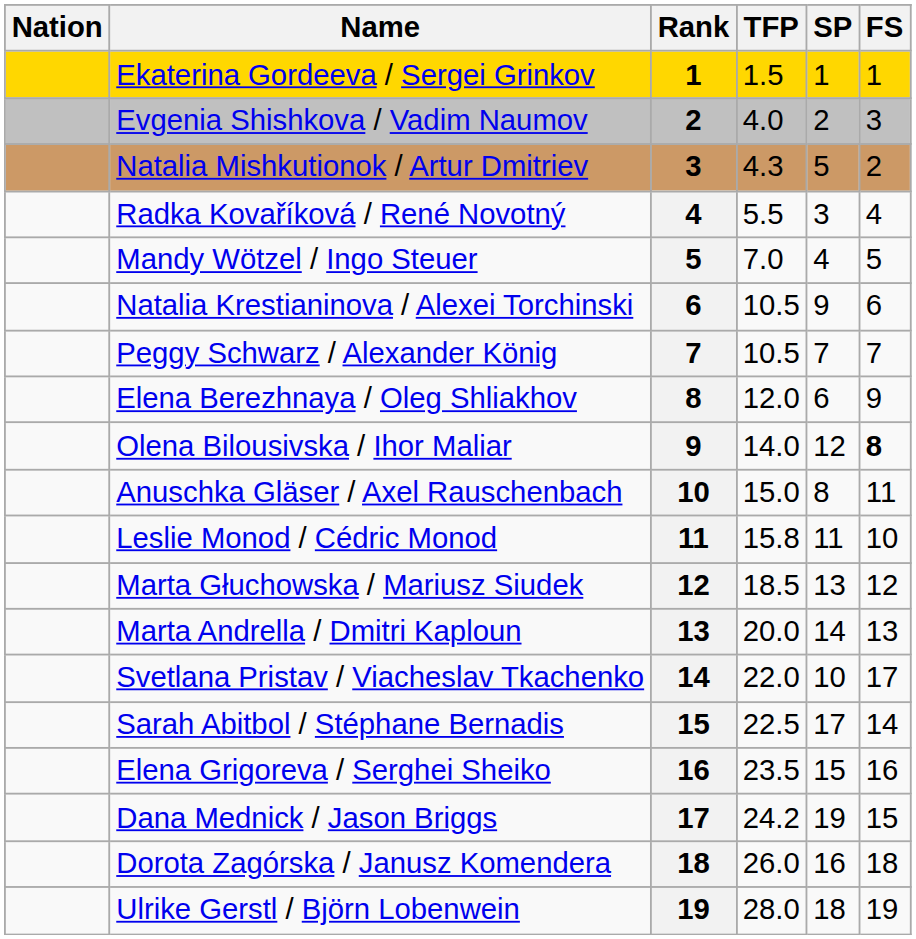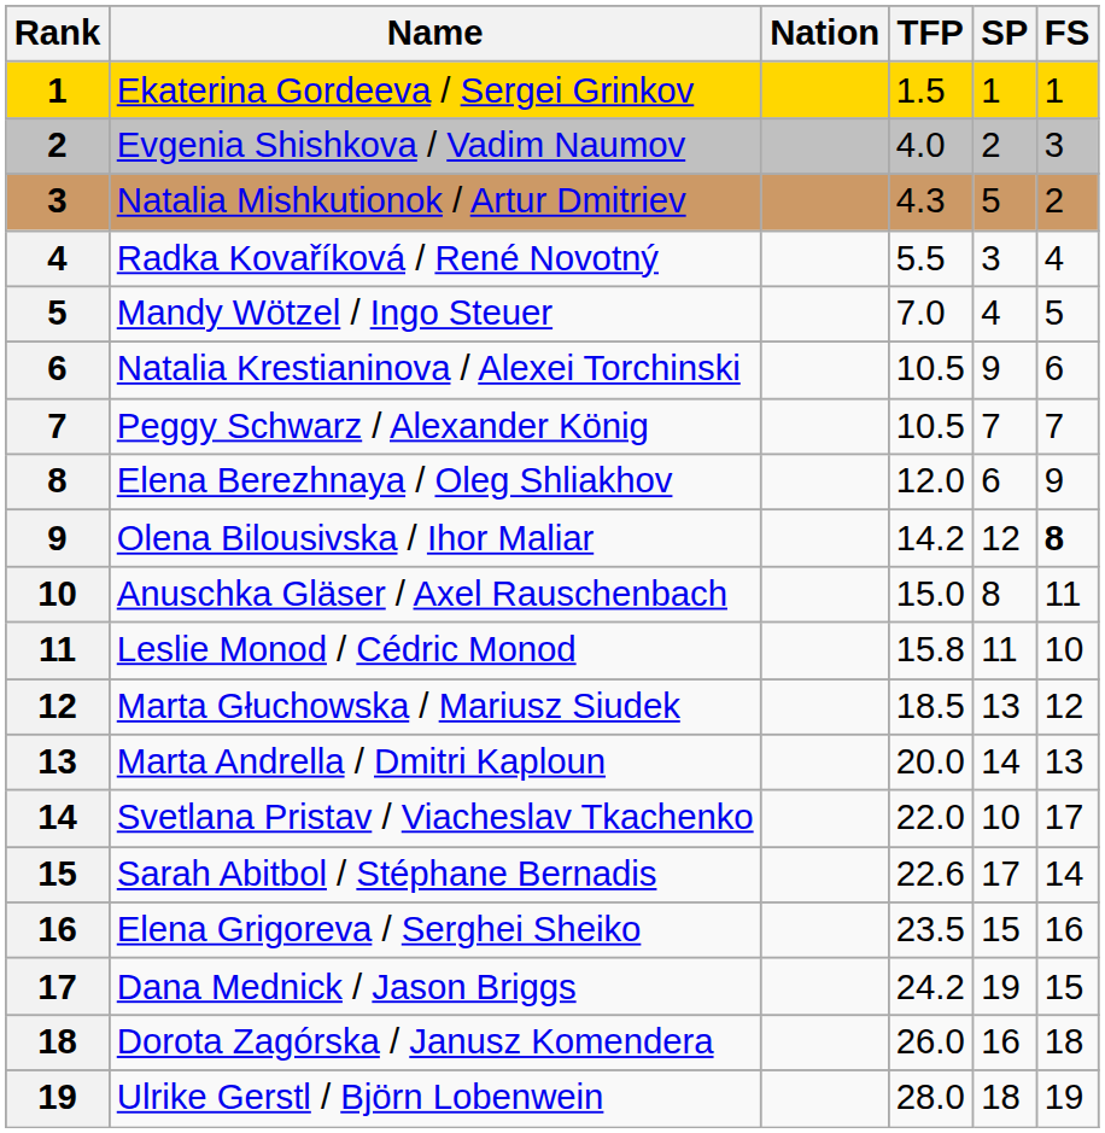 <table class="wikitable">
 <tr>
+<th>Rank</th>
+<th>Name</th>
 <th>Nation</th>
-<th>Name</th>
-<th>Rank</th>
 <th>TFP</th>
 <th>SP</th>
 <th>FS</th>
 </tr>
 <tr bgcolor="gold">
+<td align="center"><strong>1</strong></td>
+<td><a href='#'>Ekaterina Gordeeva</a> / <a href='#'>Sergei Grinkov</a></td>
 <td></td>
-<td><a href='#'>Ekaterina Gordeeva</a> / <a href='#'>Sergei Grinkov</a></td>
-<td align="center"><strong>1</strong></td>
 <td>1.5</td>
 <td>1</td>
 <td>1</td>
 </tr>
 <tr bgcolor="silver">
+<td align="center"><strong>2</strong></td>
+<td><a href='#'>Evgenia Shishkova</a> / <a href='#'>Vadim Naumov</a></td>
 <td></td>
-<td><a href='#'>Evgenia Shishkova</a> / <a href='#'>Vadim Naumov</a></td>
-<td align="center"><strong>2</strong></td>
 <td>4.0</td>
 <td>2</td>
 <td>3</td>
 </tr>
 <tr bgcolor="cc9966">
+<td align="center"><strong>3</strong></td>
+<td><a href='#'>Natalia Mishkutionok</a> / <a href='#'>Artur Dmitriev</a></td>
 <td></td>
-<td><a href='#'>Natalia Mishkutionok</a> / <a href='#'>Artur Dmitriev</a></td>
-<td align="center"><strong>3</strong></td>
 <td>4.3</td>
 <td>5</td>
 <td>2</td>
 </tr>
 <tr>
+<th>4</th>
+<td><a href='#'>Radka Kovaříková</a> / <a href='#'>René Novotný</a></td>
 <td></td>
-<td><a href='#'>Radka Kovaříková</a> / <a href='#'>René Novotný</a></td>
-<th>4</th>
 <td>5.5</td>
 <td>3</td>
 <td>4</td>
 </tr>
 <tr>
+<th>5</th>
+<td><a href='#'>Mandy Wötzel</a> / <a href='#'>Ingo Steuer</a></td>
 <td></td>
-<td><a href='#'>Mandy Wötzel</a> / <a href='#'>Ingo Steuer</a></td>
-<th>5</th>
 <td>7.0</td>
 <td>4</td>
 <td>5</td>
 </tr>
 <tr>
+<th>6</th>
+<td><a href='#'>Natalia Krestianinova</a> / <a href='#'>Alexei Torchinski</a></td>
 <td></td>
-<td><a href='#'>Natalia Krestianinova</a> / <a href='#'>Alexei Torchinski</a></td>
-<th>6</th>
 <td>10.5</td>
 <td>9</td>
 <td>6</td>
 </tr>
 <tr>
+<th>7</th>
+<td><a href='#'>Peggy Schwarz</a> / <a href='#'>Alexander König</a></td>
 <td></td>
-<td><a href='#'>Peggy Schwarz</a> / <a href='#'>Alexander König</a></td>
-<th>7</th>
 <td>10.5</td>
 <td>7</td>
 <td>7</td>
 </tr>
 <tr>
+<th>8</th>
+<td><a href='#'>Elena Berezhnaya</a> / <a href='#'>Oleg Shliakhov</a></td>
 <td></td>
-<td><a href='#'>Elena Berezhnaya</a> / <a href='#'>Oleg Shliakhov</a></td>
-<th>8</th>
 <td>12.0</td>
 <td>6</td>
 <td>9</td>
 </tr>
 <tr>
+<th>9</th>
+<td><a href='#'>Olena Bilousivska</a> / <a href='#'>Ihor Maliar</a></td>
 <td></td>
-<td><a href='#'>Olena Bilousivska</a> / <a href='#'>Ihor Maliar</a></td>
-<th>9</th>
-<td>14.0</td>
+<td>14.2</td>
 <td>12</td>
 <td><strong>8</strong></td>
 </tr>
 <tr>
+<th>10</th>
+<td><a href='#'>Anuschka Gläser</a> / <a href='#'>Axel Rauschenbach</a></td>
 <td></td>
-<td><a href='#'>Anuschka Gläser</a> / <a href='#'>Axel Rauschenbach</a></td>
-<th>10</th>
 <td>15.0</td>
 <td>8</td>
 <td>11</td>
 </tr>
 <tr>
+<th>11</th>
+<td><a href='#'>Leslie Monod</a> / <a href='#'>Cédric Monod</a></td>
 <td></td>
-<td><a href='#'>Leslie Monod</a> / <a href='#'>Cédric Monod</a></td>
-<th>11</th>
 <td>15.8</td>
 <td>11</td>
 <td>10</td>
 </tr>
 <tr>
+<th>12</th>
+<td><a href='#'>Marta Głuchowska</a> / <a href='#'>Mariusz Siudek</a></td>
 <td></td>
-<td><a href='#'>Marta Głuchowska</a> / <a href='#'>Mariusz Siudek</a></td>
-<th>12</th>
 <td>18.5</td>
 <td>13</td>
 <td>12</td>
 </tr>
 <tr>
+<th>13</th>
+<td><a href='#'>Marta Andrella</a> / <a href='#'>Dmitri Kaploun</a></td>
 <td></td>
-<td><a href='#'>Marta Andrella</a> / <a href='#'>Dmitri Kaploun</a></td>
-<th>13</th>
 <td>20.0</td>
 <td>14</td>
 <td>13</td>
 </tr>
 <tr>
+<th>14</th>
+<td><a href='#'>Svetlana Pristav</a> / <a href='#'>Viacheslav Tkachenko</a></td>
 <td></td>
-<td><a href='#'>Svetlana Pristav</a> / <a href='#'>Viacheslav Tkachenko</a></td>
-<th>14</th>
 <td>22.0</td>
 <td>10</td>
 <td>17</td>
 </tr>
 <tr>
+<th>15</th>
+<td><a href='#'>Sarah Abitbol</a> / <a href='#'>Stéphane Bernadis</a></td>
 <td></td>
-<td><a href='#'>Sarah Abitbol</a> / <a href='#'>Stéphane Bernadis</a></td>
-<th>15</th>
-<td>22.5</td>
+<td>22.6</td>
 <td>17</td>
 <td>14</td>
 </tr>
 <tr>
+<th>16</th>
+<td><a href='#'>Elena Grigoreva</a> / <a href='#'>Serghei Sheiko</a></td>
 <td></td>
-<td><a href='#'>Elena Grigoreva</a> / <a href='#'>Serghei Sheiko</a></td>
-<th>16</th>
 <td>23.5</td>
 <td>15</td>
 <td>16</td>
 </tr>
 <tr>
+<th>17</th>
+<td><a href='#'>Dana Mednick</a> / <a href='#'>Jason Briggs</a></td>
 <td></td>
-<td><a href='#'>Dana Mednick</a> / <a href='#'>Jason Briggs</a></td>
-<th>17</th>
 <td>24.2</td>
 <td>19</td>
 <td>15</td>
 </tr>
 <tr>
+<th>18</th>
+<td><a href='#'>Dorota Zagórska</a> / <a href='#'>Janusz Komendera</a></td>
 <td></td>
-<td><a href='#'>Dorota Zagórska</a> / <a href='#'>Janusz Komendera</a></td>
-<th>18</th>
 <td>26.0</td>
 <td>16</td>
 <td>18</td>
 </tr>
 <tr>
+<th>19</th>
+<td><a href='#'>Ulrike Gerstl</a> / <a href='#'>Björn Lobenwein</a></td>
 <td></td>
-<td><a href='#'>Ulrike Gerstl</a> / <a href='#'>Björn Lobenwein</a></td>
-<th>19</th>
 <td>28.0</td>
 <td>18</td>
 <td>19</td>
 </tr>
 </table>
